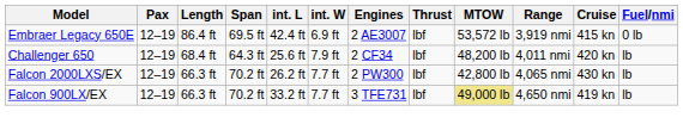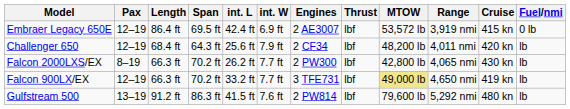 <table class="wikitable sortable">
 <tr>
 <th>Model</th>
 <th>Pax</th>
 <th>Length</th>
 <th>Span</th>
 <th>int. L</th>
 <th>int. W</th>
 <th>Engines</th>
 <th>Thrust</th>
 <th>MTOW</th>
 <th>Range</th>
 <th>Cruise</th>
 <th><a href='#'>Fuel</a>/<a href='#'>nmi</a></th>
 </tr>
 <tr>
 <td><a href='#'>Embraer Legacy 650E</a> </td>
 <td>12–19</td>
 <td>86.4 ft</td>
 <td>69.5 ft</td>
 <td>42.4 ft</td>
 <td>6.9 ft</td>
 <td>2 <a href='#'>AE3007</a></td>
 <td> lbf</td>
 <td>53,572 lb</td>
 <td>3,919 nmi</td>
 <td>415 kn</td>
 <td>0 lb</td>
 </tr>
 <tr>
 <td><a href='#'>Challenger 650</a> </td>
 <td>12–19</td>
 <td>68.4 ft</td>
 <td>64.3 ft</td>
 <td>25.6 ft</td>
 <td>7.9 ft</td>
 <td>2 <a href='#'>CF34</a></td>
 <td> lbf</td>
 <td>48,200 lb</td>
 <td>4,011 nmi</td>
 <td>420 kn</td>
 <td> lb</td>
 </tr>
 <tr>
 <td><a href='#'>Falcon 2000LXS</a>/EX	</td>
-<td>12–19</td>
+<td>8–19</td>
 <td>66.3 ft</td>
 <td>70.2 ft</td>
 <td>26.2 ft</td>
 <td>7.7 ft</td>
 <td>2 <a href='#'>PW300</a></td>
 <td> lbf</td>
 <td>42,800 lb</td>
 <td>4,065 nmi</td>
 <td>430 kn</td>
 <td> lb</td>
 </tr>
 <tr>
 <td><a href='#'>Falcon 900LX</a>/EX </td>
 <td>12–19</td>
 <td>66.3 ft</td>
 <td>70.2 ft</td>
 <td>33.2 ft</td>
 <td>7.7 ft</td>
 <td>3 <a href='#'>TFE731</a></td>
 <td> lbf</td>
 <td style="background: khaki;">49,000 lb</td>
 <td>4,650 nmi</td>
 <td>419 kn</td>
 <td> lb</td>
 </tr>
+<tr>
+<td><a href='#'>Gulfstream 500</a> </td>
+<td>13–19</td>
+<td>91.2 ft</td>
+<td>86.3 ft</td>
+<td>41.5 ft</td>
+<td>7.6 ft</td>
+<td>2 <a href='#'>PW814</a></td>
+<td> lbf</td>
+<td>79,600 lb</td>
+<td>5,292 nmi</td>
+<td>480 kn</td>
+<td> lb</td>
+</tr>
 </table>
